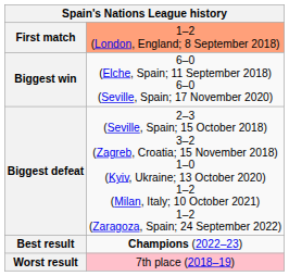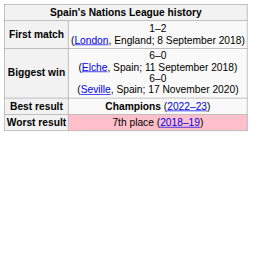 <table class="wikitable collapsible collapsed" style="text-align: center;font-size:90%;">
 <tr>
 <th colspan=2>Spain's Nations League history</th>
 </tr>
 <tr>
 <th>First match</th>
-<td style="background: lightsalmon;"> 1–2 <br>(<a href='#'>London</a>, England; 8 September 2018)</td>
+<td> 1–2 <br>(<a href='#'>London</a>, England; 8 September 2018)</td>
 </tr>
 <tr>
 <th>Biggest win</th>
 <td> 6–0 <br>(<a href='#'>Elche</a>, Spain; 11 September 2018)<br> 6–0 <br>(<a href='#'>Seville</a>, Spain; 17 November 2020)</td>
-</tr>
-<tr>
-<th>Biggest defeat</th>
-<td> 2–3 <br>(<a href='#'>Seville</a>, Spain; 15 October 2018)<br> 3–2 <br>(<a href='#'>Zagreb</a>, Croatia; 15 November 2018)<br> 1–0 <br>(<a href='#'>Kyiv</a>, Ukraine; 13 October 2020)<br> 1–2 <br>(<a href='#'>Milan</a>, Italy; 10 October 2021)<br> 1–2 <br>(<a href='#'>Zaragoza</a>, Spain; 24 September 2022)</td>
 </tr>
 <tr>
 <th>Best result</th>
 <td><strong>Champions</strong> (<a href='#'>2022–23</a>)</td>
 </tr>
 <tr>
 <th>Worst result</th>
 <td style="background: pink;">7th place (<a href='#'>2018–19</a>)</td>
 </tr>
 </table>
